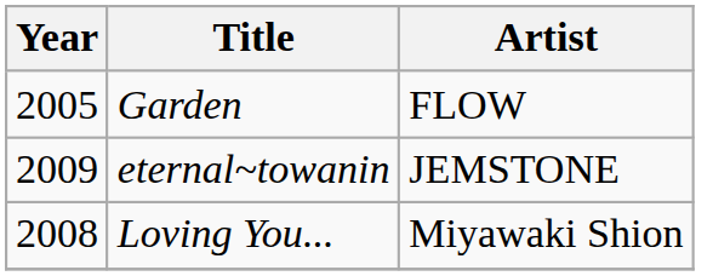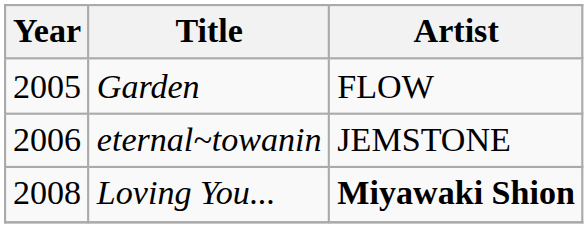 <table class="wikitable">
 <tr>
 <th>Year</th>
 <th>Title</th>
 <th>Artist</th>
 </tr>
 <tr>
 <td>2005</td>
 <td><em>Garden</em></td>
 <td>FLOW</td>
 </tr>
 <tr>
-<td>2009</td>
+<td>2006</td>
 <td><em>eternal~towanin</em></td>
 <td>JEMSTONE</td>
 </tr>
 <tr>
 <td>2008</td>
 <td><em>Loving You...</em></td>
-<td>Miyawaki Shion</td>
+<td><strong>Miyawaki Shion</strong></td>
 </tr>
 <tr>
 </tr>
 </table>
